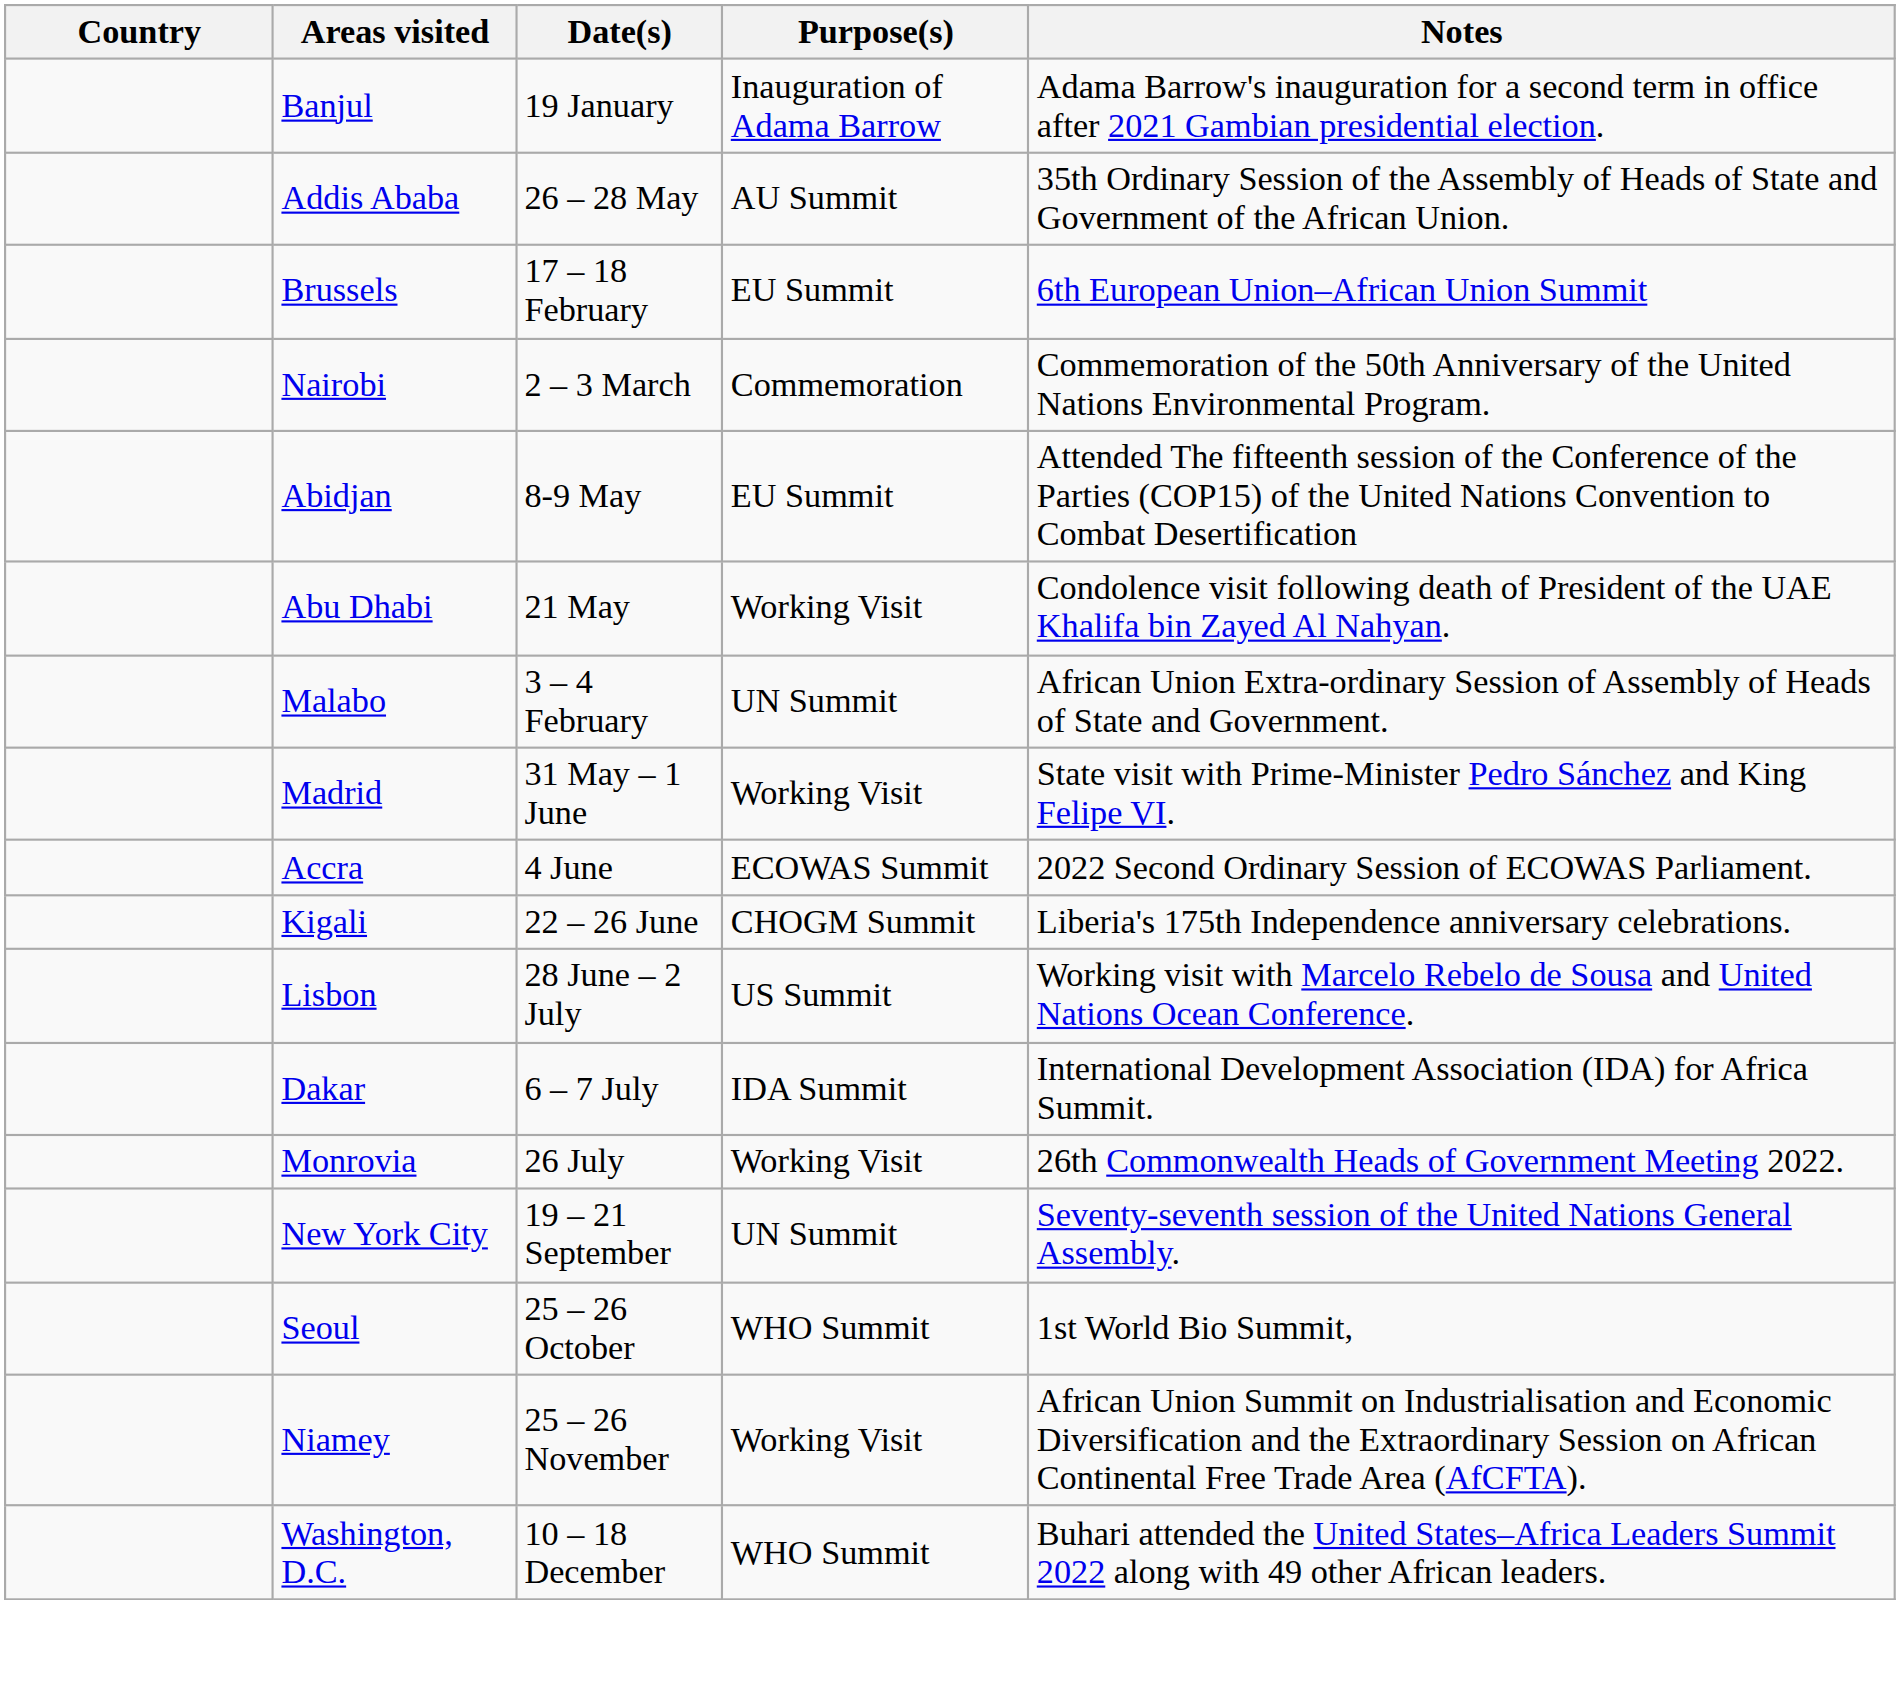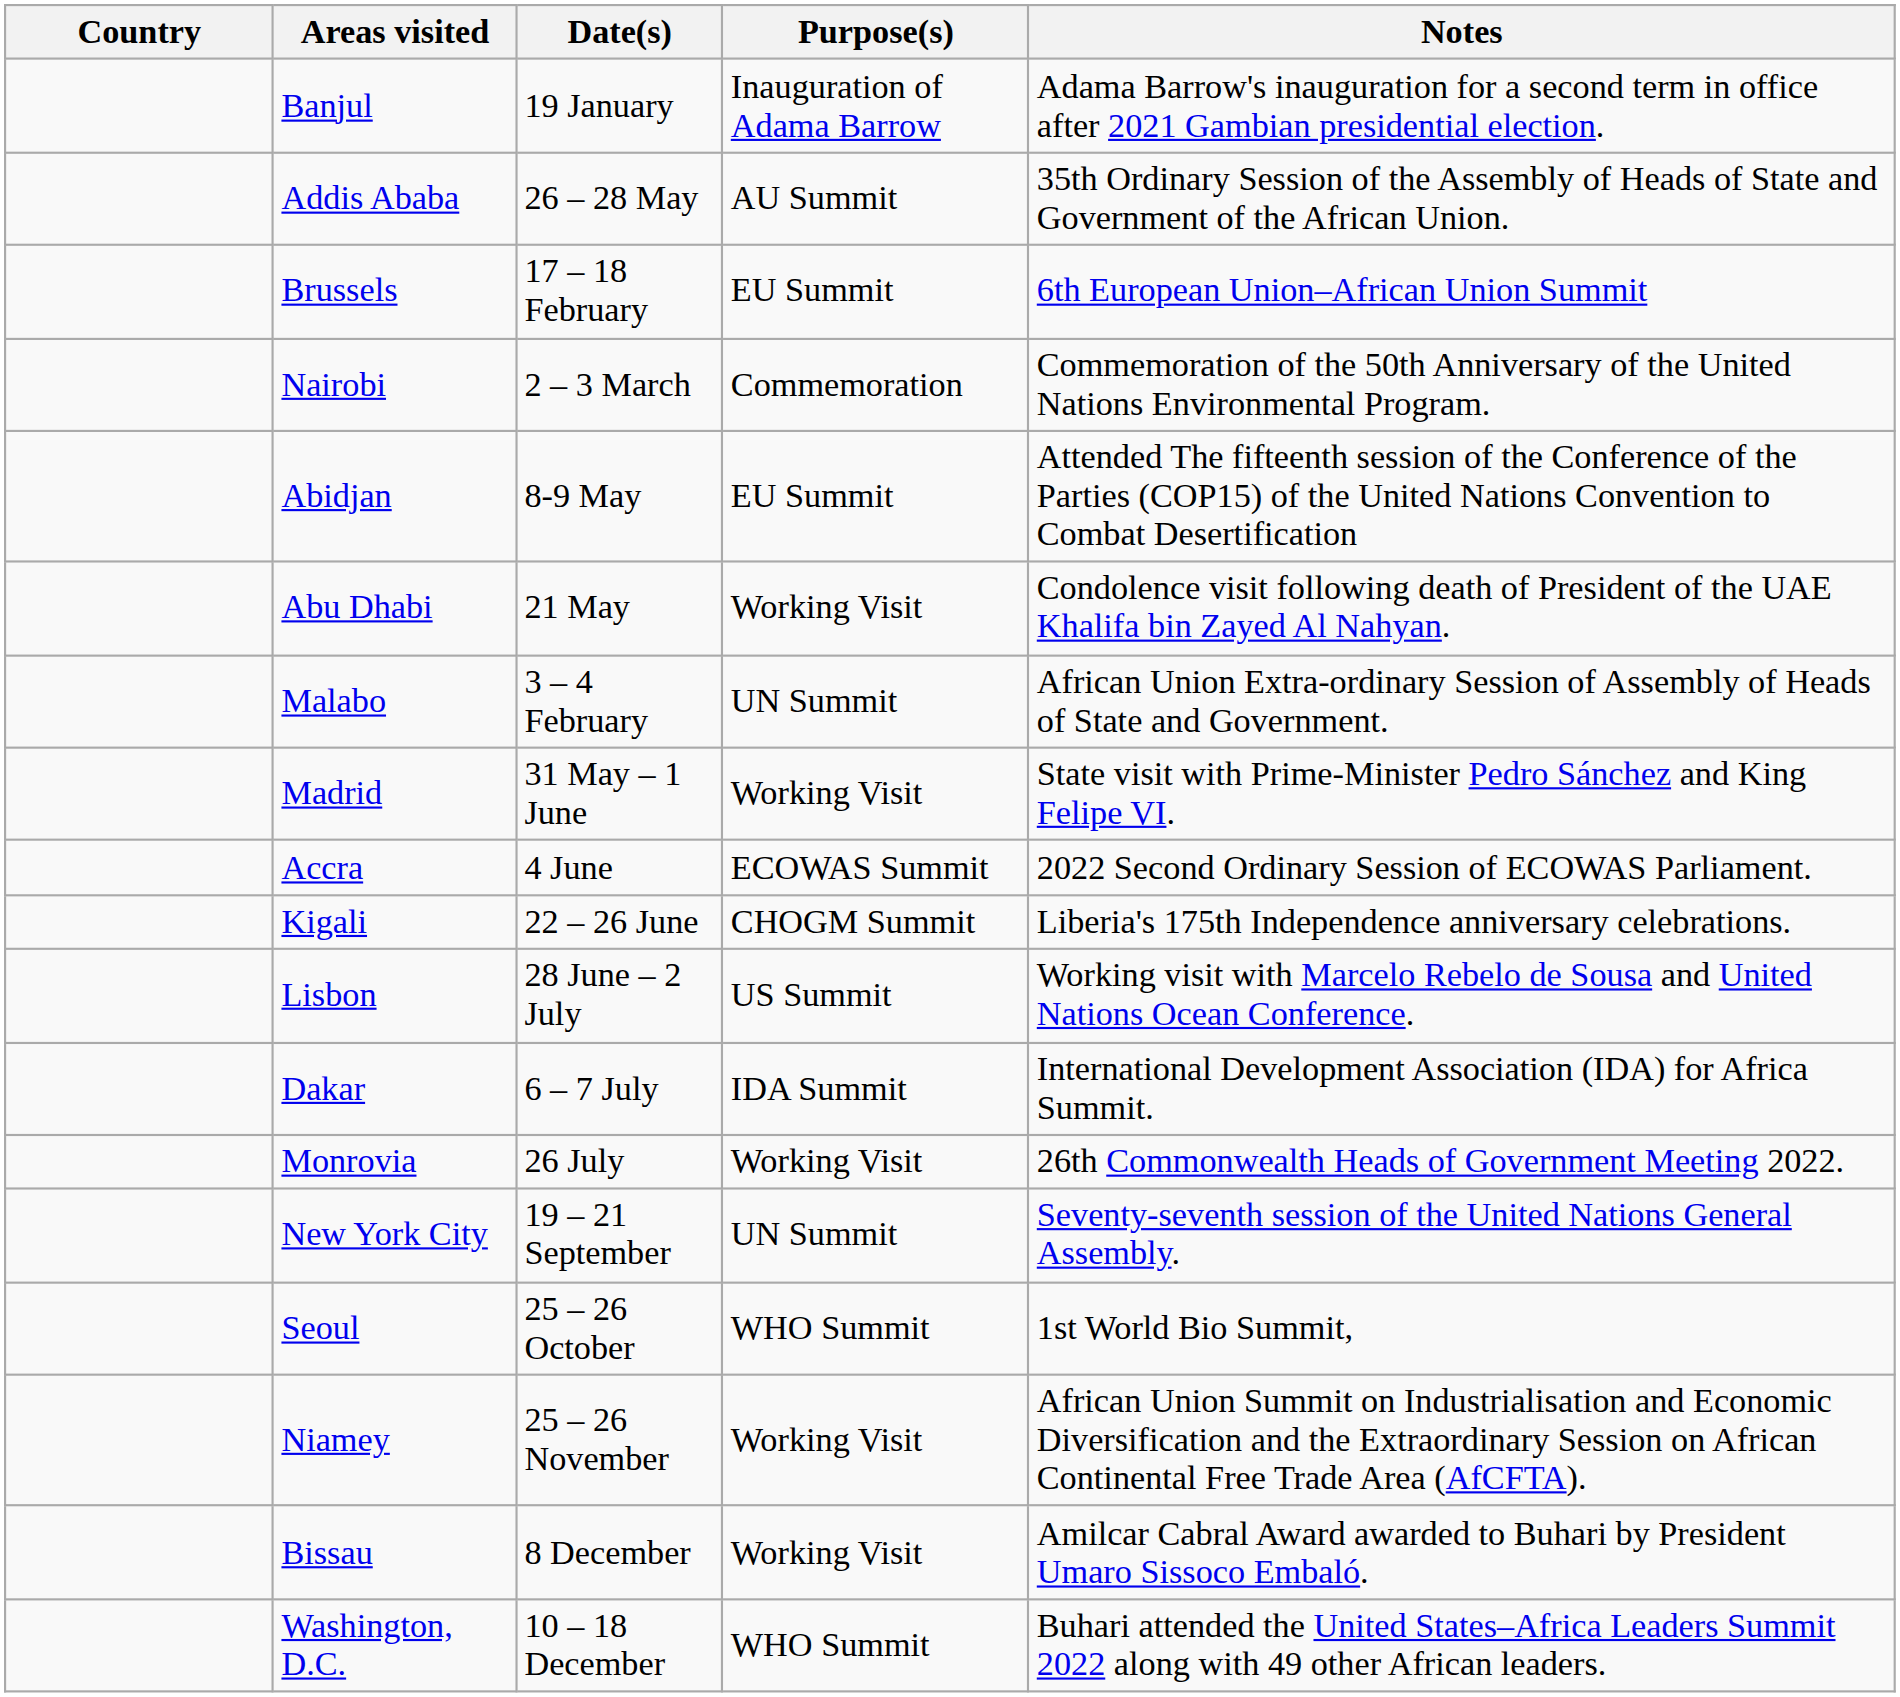 <table class="wikitable outercollapse sortable" style="margin: 1em auto 1em auto">
 <tr>
 <th width="150">Country</th>
 <th width="120">Areas visited</th>
 <th width="100">Date(s)</th>
 <th width="150">Purpose(s)</th>
 <th width="550">Notes</th>
 </tr>
 <tr>
 <td></td>
 <td><a href='#'>Banjul</a></td>
 <td>19 January</td>
 <td>Inauguration of <a href='#'>Adama Barrow</a></td>
 <td>Adama Barrow's inauguration for a second term in office after <a href='#'>2021 Gambian presidential election</a>.</td>
 </tr>
 <tr>
 <td></td>
 <td><a href='#'>Addis Ababa</a></td>
 <td>26 – 28 May</td>
 <td>AU Summit</td>
 <td>35th Ordinary Session of the Assembly of Heads of State and Government of the African Union.</td>
 </tr>
 <tr>
 <td></td>
 <td><a href='#'>Brussels</a></td>
 <td>17 – 18 February</td>
 <td>EU Summit</td>
 <td><a href='#'>6th European Union–African Union Summit</a></td>
 </tr>
 <tr>
 <td></td>
 <td><a href='#'>Nairobi</a></td>
 <td>2 – 3 March</td>
 <td>Commemoration</td>
 <td>Commemoration of the 50th Anniversary of the United Nations Environmental Program.</td>
 </tr>
 <tr>
 <td></td>
 <td><a href='#'>Abidjan</a></td>
 <td>8-9 May</td>
 <td>EU Summit</td>
 <td>Attended The fifteenth session of the Conference of the Parties (COP15) of the United Nations Convention to Combat Desertification</td>
 </tr>
 <tr>
 <td></td>
 <td><a href='#'>Abu Dhabi</a></td>
 <td>21 May</td>
 <td>Working Visit</td>
 <td>Condolence visit following death of President of the UAE <a href='#'>Khalifa bin Zayed Al Nahyan</a>.</td>
 </tr>
 <tr>
 <td></td>
 <td><a href='#'>Malabo</a></td>
 <td>3 – 4 February</td>
 <td>UN Summit</td>
 <td>African Union Extra-ordinary Session of Assembly of Heads of State and Government.</td>
 </tr>
 <tr>
 <td></td>
 <td><a href='#'>Madrid</a></td>
 <td>31 May – 1 June</td>
 <td>Working Visit</td>
 <td>State visit with Prime-Minister <a href='#'>Pedro Sánchez</a> and King <a href='#'>Felipe VI</a>.</td>
 </tr>
 <tr>
 <td></td>
 <td><a href='#'>Accra</a></td>
 <td>4 June</td>
 <td>ECOWAS Summit</td>
 <td>2022 Second Ordinary Session of ECOWAS Parliament.</td>
 </tr>
 <tr>
 <td></td>
 <td><a href='#'>Kigali</a></td>
 <td>22 – 26 June</td>
 <td>CHOGM Summit</td>
 <td>Liberia's 175th Independence anniversary celebrations.</td>
 </tr>
 <tr>
 <td></td>
 <td><a href='#'>Lisbon</a></td>
 <td>28 June  – 2 July</td>
 <td>US Summit</td>
 <td>Working visit with <a href='#'>Marcelo Rebelo de Sousa</a> and <a href='#'>United Nations Ocean Conference</a>.</td>
 </tr>
 <tr>
 <td></td>
 <td><a href='#'>Dakar</a></td>
 <td>6 – 7 July</td>
 <td>IDA Summit</td>
 <td>International Development Association (IDA) for Africa Summit.</td>
 </tr>
 <tr>
 <td></td>
 <td><a href='#'>Monrovia</a></td>
 <td>26 July</td>
 <td>Working Visit</td>
 <td>26th <a href='#'>Commonwealth Heads of Government Meeting</a> 2022.</td>
 </tr>
 <tr>
 <td></td>
 <td><a href='#'>New York City</a></td>
 <td>19 – 21 September</td>
 <td>UN Summit</td>
 <td><a href='#'>Seventy-seventh session of the United Nations General Assembly</a>.</td>
 </tr>
 <tr>
 <td></td>
 <td><a href='#'>Seoul</a></td>
 <td>25 – 26 October</td>
 <td>WHO Summit</td>
 <td>1st World Bio Summit,</td>
 </tr>
 <tr>
 <td></td>
 <td><a href='#'>Niamey</a></td>
 <td>25 – 26 November</td>
 <td>Working Visit</td>
 <td>African Union Summit on Industrialisation and Economic Diversification and the Extraordinary Session on African Continental Free Trade Area (<a href='#'>AfCFTA</a>).</td>
 </tr>
 <tr>
 <td></td>
+<td><a href='#'>Bissau</a></td>
+<td>8 December</td>
+<td>Working Visit</td>
+<td>Amilcar Cabral Award awarded to Buhari by President <a href='#'>Umaro Sissoco Embaló</a>.</td>
+</tr>
+<tr>
+<td></td>
 <td><a href='#'>Washington, D.C.</a></td>
 <td>10 – 18 December</td>
 <td>WHO Summit</td>
 <td>Buhari attended the <a href='#'>United States–Africa Leaders Summit 2022</a> along with 49 other African leaders.</td>
 </tr>
 </table>
